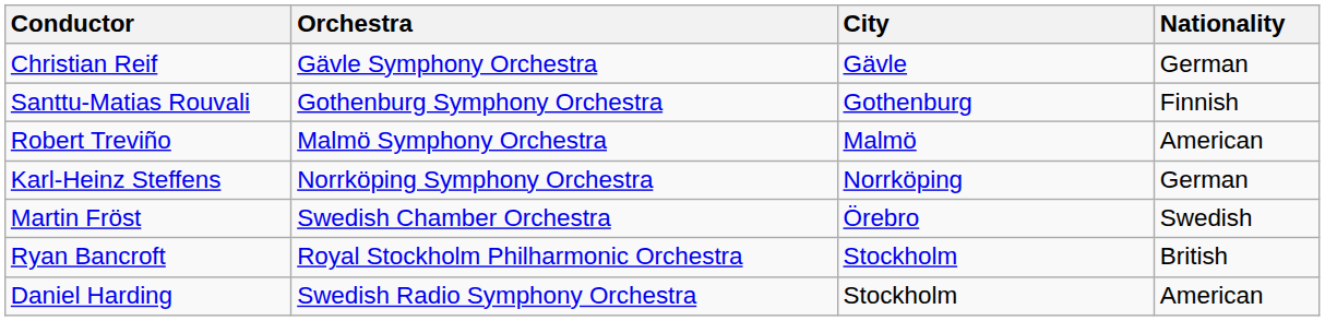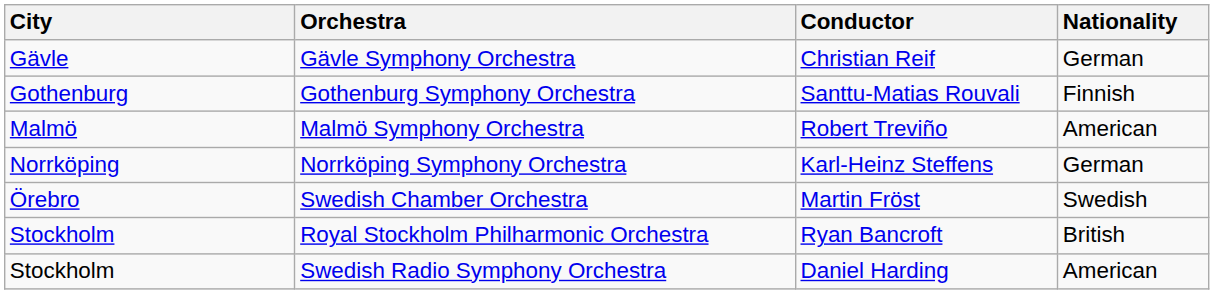 <table class="wikitable">
 <tr>
+<td style="width: 200px; background: #f2f2f2"><strong>City</strong></td>
+<td style="width: 350px; background: #f2f2f2"><strong>Orchestra</strong></td>
 <td style="width: 180px; background: #f2f2f2"><strong>Conductor</strong></td>
-<td style="width: 350px; background: #f2f2f2"><strong>Orchestra</strong></td>
-<td style="width: 200px; background: #f2f2f2"><strong>City</strong></td>
 <td style="width: 100px; background: #f2f2f2"><strong>Nationality</strong></td>
 </tr>
 <tr>
+<td><a href='#'>Gävle</a></td>
+<td><a href='#'>Gävle Symphony Orchestra</a></td>
 <td><a href='#'>Christian Reif</a></td>
-<td><a href='#'>Gävle Symphony Orchestra</a></td>
-<td><a href='#'>Gävle</a></td>
 <td>German</td>
 </tr>
 <tr>
+<td><a href='#'>Gothenburg</a></td>
+<td><a href='#'>Gothenburg Symphony Orchestra</a></td>
 <td><a href='#'>Santtu-Matias Rouvali</a></td>
-<td><a href='#'>Gothenburg Symphony Orchestra</a></td>
-<td><a href='#'>Gothenburg</a></td>
 <td>Finnish</td>
 </tr>
 <tr>
+<td><a href='#'>Malmö</a></td>
+<td><a href='#'>Malmö Symphony Orchestra</a></td>
 <td><a href='#'>Robert Treviño</a></td>
-<td><a href='#'>Malmö Symphony Orchestra</a></td>
-<td><a href='#'>Malmö</a></td>
 <td>American</td>
 </tr>
 <tr>
+<td><a href='#'>Norrköping</a></td>
+<td><a href='#'>Norrköping Symphony Orchestra</a></td>
 <td><a href='#'>Karl-Heinz Steffens</a></td>
-<td><a href='#'>Norrköping Symphony Orchestra</a></td>
-<td><a href='#'>Norrköping</a></td>
 <td>German</td>
 </tr>
 <tr>
+<td><a href='#'>Örebro</a></td>
+<td><a href='#'>Swedish Chamber Orchestra</a></td>
 <td><a href='#'>Martin Fröst</a></td>
-<td><a href='#'>Swedish Chamber Orchestra</a></td>
-<td><a href='#'>Örebro</a></td>
 <td>Swedish</td>
 </tr>
 <tr>
+<td><a href='#'>Stockholm</a></td>
+<td><a href='#'>Royal Stockholm Philharmonic Orchestra</a></td>
 <td><a href='#'>Ryan Bancroft</a></td>
-<td><a href='#'>Royal Stockholm Philharmonic Orchestra</a></td>
-<td><a href='#'>Stockholm</a></td>
 <td>British</td>
 </tr>
 <tr>
+<td>Stockholm</td>
+<td><a href='#'>Swedish Radio Symphony Orchestra</a></td>
 <td><a href='#'>Daniel Harding</a></td>
-<td><a href='#'>Swedish Radio Symphony Orchestra</a></td>
-<td>Stockholm</td>
 <td>American</td>
 </tr>
 </table>
